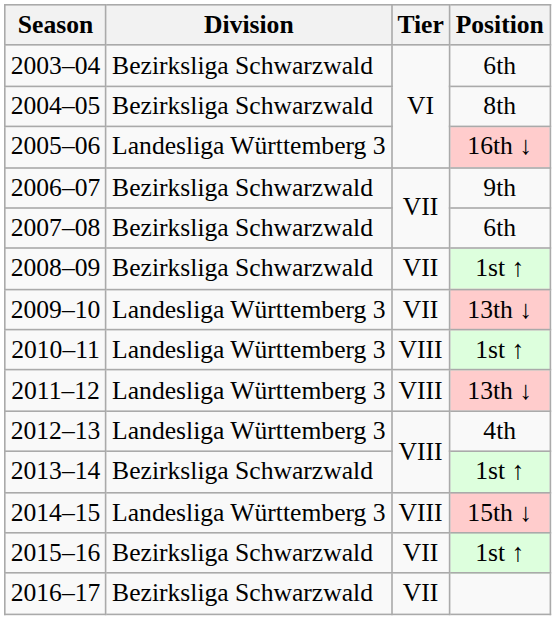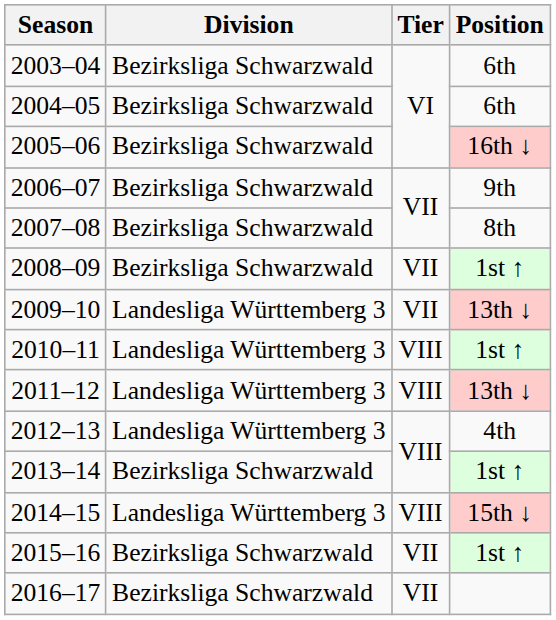 <table class="wikitable">
 <tr>
 <th>Season</th>
 <th>Division</th>
 <th>Tier</th>
 <th>Position</th>
 </tr>
 <tr align="center">
 <td>2003–04</td>
 <td align="left">Bezirksliga Schwarzwald</td>
 <td rowspan=3>VI</td>
 <td>6th</td>
 </tr>
 <tr align="center">
 <td>2004–05</td>
 <td align="left">Bezirksliga Schwarzwald</td>
-<td>8th</td>
+<td>6th</td>
 </tr>
 <tr align="center">
 <td>2005–06</td>
-<td align="left">Landesliga Württemberg 3</td>
+<td align="left">Bezirksliga Schwarzwald</td>
 <td style="background:#ffcccc">16th ↓</td>
 </tr>
 <tr align="center">
 <td>2006–07</td>
 <td align="left">Bezirksliga Schwarzwald</td>
 <td rowspan=2>VII</td>
 <td>9th</td>
 </tr>
 <tr align="center">
 <td>2007–08</td>
 <td align="left">Bezirksliga Schwarzwald</td>
-<td>6th</td>
+<td>8th</td>
 </tr>
 <tr align="center">
 <td>2008–09</td>
 <td align="left">Bezirksliga Schwarzwald</td>
 <td>VII</td>
 <td style="background:#ddffdd">1st ↑</td>
 </tr>
 <tr align="center">
 <td>2009–10</td>
 <td align="left">Landesliga Württemberg 3</td>
 <td>VII</td>
 <td style="background:#ffcccc">13th ↓</td>
 </tr>
 <tr align="center">
 <td>2010–11</td>
 <td align="left">Landesliga Württemberg 3</td>
 <td>VIII</td>
 <td style="background:#ddffdd">1st ↑</td>
 </tr>
 <tr align="center">
 <td>2011–12</td>
 <td align="left">Landesliga Württemberg 3</td>
 <td>VIII</td>
 <td style="background:#ffcccc">13th ↓</td>
 </tr>
 <tr align="center">
 <td>2012–13</td>
 <td align="left">Landesliga Württemberg 3</td>
 <td rowspan=2>VIII</td>
 <td>4th</td>
 </tr>
 <tr align="center">
 <td>2013–14</td>
 <td align="left">Bezirksliga Schwarzwald</td>
 <td style="background:#ddffdd">1st ↑</td>
 </tr>
 <tr align="center">
 <td>2014–15</td>
 <td align="left">Landesliga Württemberg 3</td>
 <td>VIII</td>
 <td style="background:#ffcccc">15th ↓</td>
 </tr>
 <tr align="center">
 <td>2015–16</td>
 <td align="left">Bezirksliga Schwarzwald</td>
 <td>VII</td>
 <td style="background:#ddffdd">1st ↑</td>
 </tr>
 <tr align="center">
 <td>2016–17</td>
 <td align="left">Bezirksliga Schwarzwald</td>
 <td>VII</td>
 <td></td>
 </tr>
 </table>
